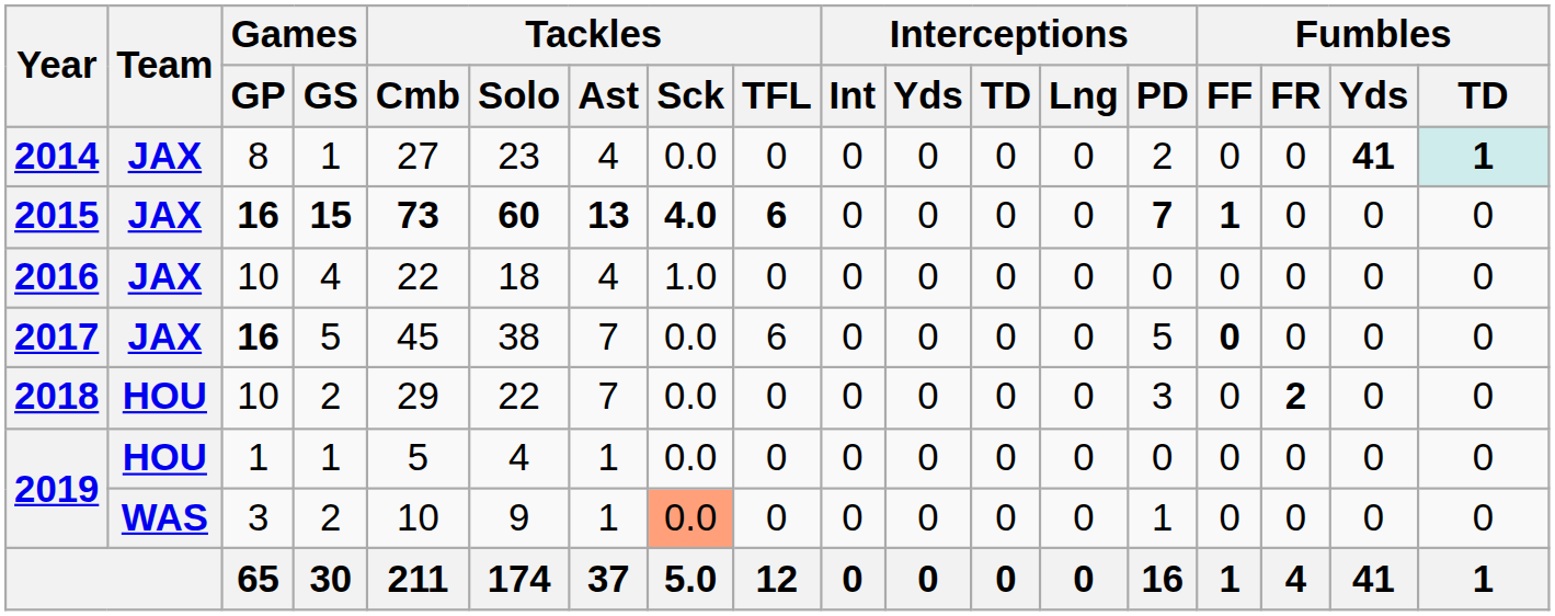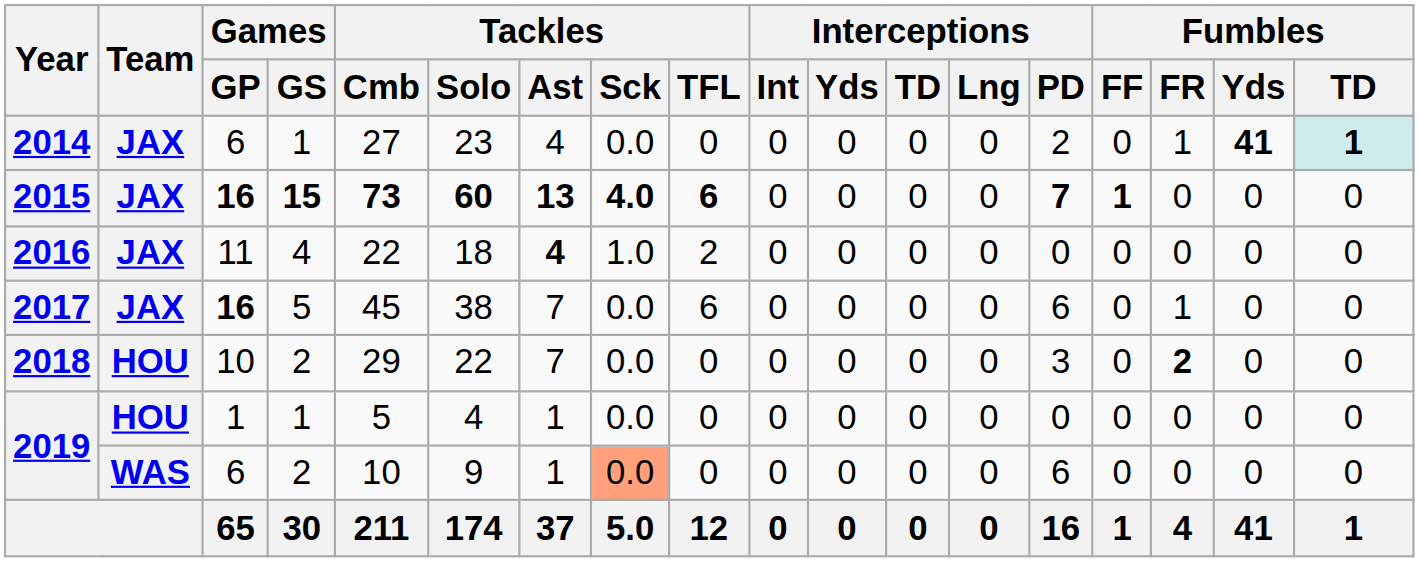 <table class="wikitable" style="text-align:center">
 <tr>
 <th rowspan="2">Year</th>
 <th rowspan="2">Team</th>
 <th colspan="2">Games</th>
 <th colspan="5">Tackles</th>
 <th colspan="5">Interceptions</th>
 <th colspan="4">Fumbles</th>
 </tr>
 <tr>
 <th>GP</th>
 <th>GS</th>
 <th>Cmb</th>
 <th>Solo</th>
 <th>Ast</th>
 <th>Sck</th>
 <th>TFL</th>
 <th>Int</th>
 <th>Yds</th>
 <th>TD</th>
 <th>Lng</th>
 <th>PD</th>
 <th>FF</th>
 <th>FR</th>
 <th>Yds</th>
 <th>TD</th>
 </tr>
 <tr>
 <th><a href='#'>2014</a></th>
 <th><a href='#'>JAX</a></th>
-<td>8</td>
+<td>6</td>
 <td>1</td>
 <td>27</td>
 <td>23</td>
 <td>4</td>
 <td>0.0</td>
 <td>0</td>
 <td>0</td>
 <td>0</td>
 <td>0</td>
 <td>0</td>
 <td>2</td>
 <td>0</td>
-<td>0</td>
+<td>1</td>
 <td><strong>41</strong></td>
 <td style="background:#cfecec; width:3em;"><strong>1</strong></td>
 </tr>
 <tr>
 <th><a href='#'>2015</a></th>
 <th><a href='#'>JAX</a></th>
 <td><strong>16</strong></td>
 <td><strong>15</strong></td>
 <td><strong>73</strong></td>
 <td><strong>60</strong></td>
 <td><strong>13</strong></td>
 <td><strong>4.0</strong></td>
 <td><strong>6</strong></td>
 <td>0</td>
 <td>0</td>
 <td>0</td>
 <td>0</td>
 <td><strong>7</strong></td>
 <td><strong>1</strong></td>
 <td>0</td>
 <td>0</td>
 <td>0</td>
 </tr>
 <tr>
 <th><a href='#'>2016</a></th>
 <th><a href='#'>JAX</a></th>
-<td>10</td>
+<td>11</td>
 <td>4</td>
 <td>22</td>
 <td>18</td>
-<td>4</td>
+<td><strong>4</strong></td>
 <td>1.0</td>
-<td>0</td>
+<td>2</td>
 <td>0</td>
 <td>0</td>
 <td>0</td>
 <td>0</td>
 <td>0</td>
 <td>0</td>
 <td>0</td>
 <td>0</td>
 <td>0</td>
 </tr>
 <tr>
 <th><a href='#'>2017</a></th>
 <th><a href='#'>JAX</a></th>
 <td><strong>16</strong></td>
 <td>5</td>
 <td>45</td>
 <td>38</td>
 <td>7</td>
 <td>0.0</td>
 <td>6</td>
 <td>0</td>
 <td>0</td>
 <td>0</td>
 <td>0</td>
-<td>5</td>
-<td><strong>0</strong></td>
+<td>6</td>
 <td>0</td>
+<td>1</td>
 <td>0</td>
 <td>0</td>
 </tr>
 <tr>
 <th><a href='#'>2018</a></th>
 <th><a href='#'>HOU</a></th>
 <td>10</td>
 <td>2</td>
 <td>29</td>
 <td>22</td>
 <td>7</td>
 <td>0.0</td>
 <td>0</td>
 <td>0</td>
 <td>0</td>
 <td>0</td>
 <td>0</td>
 <td>3</td>
 <td>0</td>
 <td><strong>2</strong></td>
 <td>0</td>
 <td>0</td>
 </tr>
 <tr>
 <th rowspan="2"><a href='#'>2019</a></th>
 <th><a href='#'>HOU</a></th>
 <td>1</td>
 <td>1</td>
 <td>5</td>
 <td>4</td>
 <td>1</td>
 <td>0.0</td>
 <td>0</td>
 <td>0</td>
 <td>0</td>
 <td>0</td>
 <td>0</td>
 <td>0</td>
 <td>0</td>
 <td>0</td>
 <td>0</td>
 <td>0</td>
 </tr>
 <tr>
 <th><a href='#'>WAS</a></th>
-<td>3</td>
+<td>6</td>
 <td>2</td>
 <td>10</td>
 <td>9</td>
 <td>1</td>
 <td style="background: lightsalmon;">0.0</td>
 <td>0</td>
 <td>0</td>
 <td>0</td>
 <td>0</td>
 <td>0</td>
-<td>1</td>
+<td>6</td>
 <td>0</td>
 <td>0</td>
 <td>0</td>
 <td>0</td>
 </tr>
 <tr>
 <th colspan="2"></th>
 <th>65</th>
 <th>30</th>
 <th>211</th>
 <th>174</th>
 <th>37</th>
 <th>5.0</th>
 <th>12</th>
 <th>0</th>
 <th>0</th>
 <th>0</th>
 <th>0</th>
 <th>16</th>
 <th>1</th>
 <th>4</th>
 <th>41</th>
 <th>1</th>
 </tr>
 </table>
